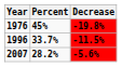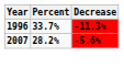 <table class="wikitable">
 <tr>
 <th><strong>Year</strong></th>
 <th><strong>Percent</strong></th>
 <th><strong>Decrease</strong></th>
 </tr>
 <tr>
-<td><strong>1976</strong></td>
-<td><strong>45%</strong></td>
-<td style="background: Red"><strong>-19.8%</strong></td>
-</tr>
-<tr>
 <td><strong>1996</strong></td>
 <td><strong>33.7%</strong></td>
-<td style="background: Red"><strong>-11.5%</strong></td>
+<td style="background: Red"><strong>-11.3%</strong></td>
 </tr>
 <tr>
 <td><strong>2007</strong></td>
 <td><strong>28.2%</strong></td>
 <td style="background: Red"><strong>-5.6%</strong></td>
 </tr>
 </table>
